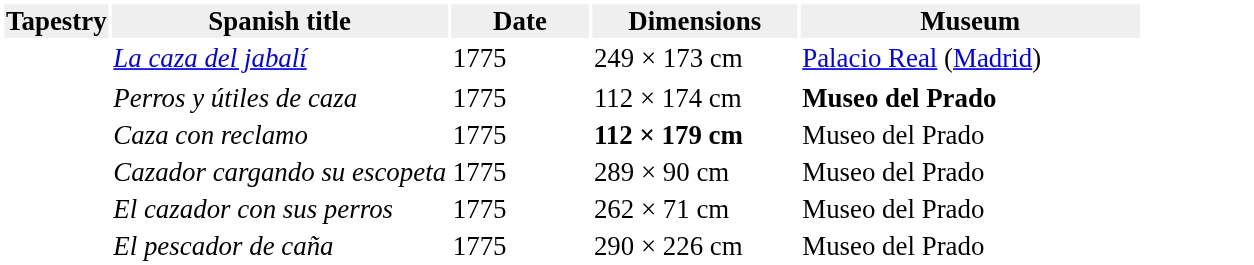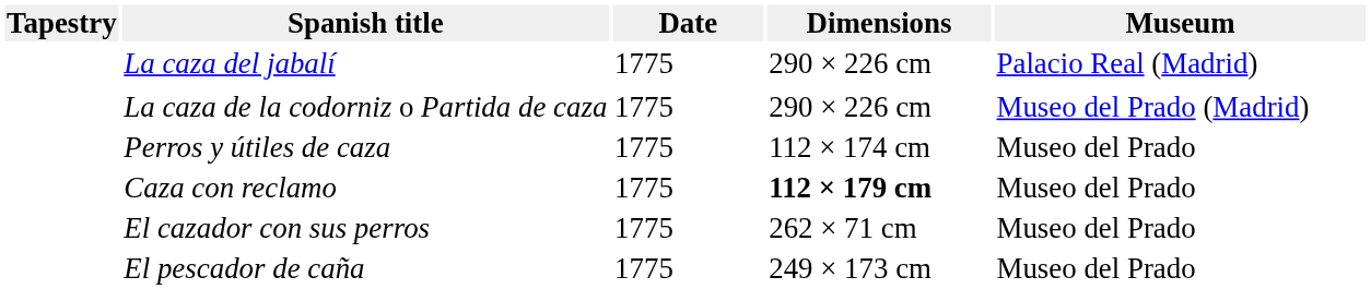 <table>
 <tr>
 <th style="background:#efefef;">Tapestry</th>
 <th style="background:#efefef;">Spanish title</th>
 <th style="background:#efefef" width="80px">Date</th>
 <th style="background:#efefef;" width="120px">Dimensions</th>
 <th style="background:#efefef;" width="200px">Museum</th>
 </tr>
 <tr>
 <td></td>
 <td><em><a href='#'>La caza del jabalí</a></em></td>
 <td>1775</td>
-<td>249 × 173 cm</td>
+<td>290 × 226 cm</td>
 <td><a href='#'>Palacio Real</a> (<a href='#'>Madrid</a>)</td>
 </tr>
 <tr ------>
+</tr>
+<tr>
+<td></td>
+<td><em>La caza de la codorniz</em> o <em>Partida de caza</em></td>
+<td>1775</td>
+<td>290 × 226 cm</td>
+<td><a href='#'>Museo del Prado</a> (<a href='#'>Madrid</a>)</td>
 </tr>
 <tr ------>
 <td></td>
 <td><em>Perros y útiles de caza</em></td>
 <td>1775</td>
 <td>112 × 174 cm</td>
-<td><strong>Museo del Prado</strong></td>
+<td>Museo del Prado</td>
 </tr>
 <tr ------>
 <td></td>
 <td><em>Caza con reclamo</em></td>
 <td>1775</td>
 <td><strong>112 × 179 cm</strong></td>
-<td>Museo del Prado</td>
-</tr>
-<tr ------>
-<td></td>
-<td><em>Cazador cargando su escopeta</em></td>
-<td>1775</td>
-<td>289 × 90 cm</td>
 <td>Museo del Prado</td>
 </tr>
 <tr ------>
 <td></td>
 <td><em>El cazador con sus perros</em></td>
 <td>1775</td>
 <td>262 × 71 cm</td>
 <td>Museo del Prado</td>
 </tr>
 <tr ------>
 <td></td>
 <td><em>El pescador de caña</em></td>
 <td>1775</td>
-<td>290 × 226 cm</td>
+<td>249 × 173 cm</td>
 <td>Museo del Prado</td>
 </tr>
 </table>
